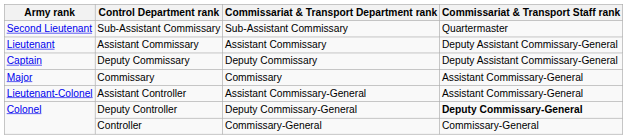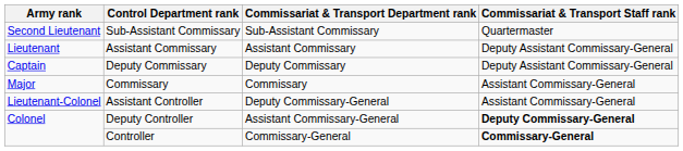 <table class="wikitable">
 <tr align="left" valign="top">
 <th>Army rank</th>
 <th>Control Department rank</th>
 <th>Commissariat & Transport Department rank</th>
 <th>Commissariat & Transport Staff rank</th>
 </tr>
 <tr align="left" valign="top">
 <td><a href='#'>Second Lieutenant</a></td>
 <td>Sub-Assistant Commissary</td>
 <td>Sub-Assistant Commissary</td>
 <td>Quartermaster</td>
 </tr>
 <tr align="left" valign="top">
 <td><a href='#'>Lieutenant</a></td>
 <td>Assistant Commissary</td>
 <td>Assistant Commissary</td>
 <td>Deputy Assistant Commissary-General</td>
 </tr>
 <tr align="left" valign="top">
 <td><a href='#'>Captain</a></td>
 <td>Deputy Commissary</td>
 <td>Deputy Commissary</td>
 <td>Deputy Assistant Commissary-General</td>
 </tr>
 <tr align="left" valign="top">
 <td><a href='#'>Major</a></td>
 <td>Commissary</td>
 <td>Commissary</td>
 <td>Assistant Commissary-General</td>
 </tr>
 <tr align="left" valign="top">
 <td><a href='#'>Lieutenant-Colonel</a></td>
 <td>Assistant Controller</td>
-<td>Assistant Commissary-General</td>
+<td>Deputy Commissary-General</td>
 <td>Assistant Commissary-General</td>
 </tr>
 <tr align="left" valign="top">
 <td rowspan=2><a href='#'>Colonel</a></td>
 <td>Deputy Controller</td>
-<td>Deputy Commissary-General</td>
+<td>Assistant Commissary-General</td>
 <td><strong>Deputy Commissary-General</strong></td>
 </tr>
 <tr align="left" valign="top">
 <td>Controller</td>
 <td>Commissary-General</td>
-<td>Commissary-General</td>
+<td><strong>Commissary-General</strong></td>
 </tr>
 </table>
